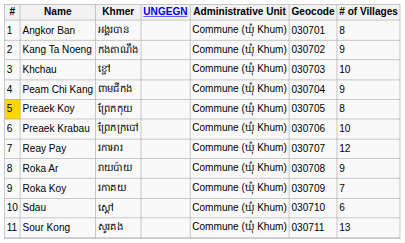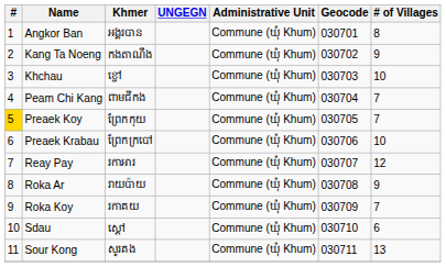 <table class="wikitable sortable">
 <tr>
 <th>#</th>
 <th>Name</th>
 <th>Khmer</th>
 <th><a href='#'>UNGEGN</a></th>
 <th>Administrative Unit</th>
 <th>Geocode</th>
 <th># of Villages</th>
 </tr>
 <tr>
 <td>1</td>
 <td>Angkor Ban</td>
 <td>អង្គរបាន</td>
 <td></td>
 <td>Commune (ឃុំ Khum)</td>
 <td>030701</td>
 <td>8</td>
 </tr>
 <tr>
 <td>2</td>
 <td>Kang Ta Noeng</td>
 <td>កងតាណឹង</td>
 <td></td>
 <td>Commune (ឃុំ Khum)</td>
 <td>030702</td>
 <td>9</td>
 </tr>
 <tr>
 <td>3</td>
 <td>Khchau</td>
 <td>ខ្ចៅ</td>
 <td></td>
 <td>Commune (ឃុំ Khum)</td>
 <td>030703</td>
 <td>10</td>
 </tr>
 <tr>
 <td>4</td>
 <td>Peam Chi Kang</td>
 <td>ពាមជីកង</td>
 <td></td>
 <td>Commune (ឃុំ Khum)</td>
 <td>030704</td>
-<td>9</td>
+<td>7</td>
 </tr>
 <tr>
 <td style="background: gold;">5</td>
 <td>Preaek Koy</td>
 <td>ព្រែកកុយ</td>
 <td></td>
 <td>Commune (ឃុំ Khum)</td>
 <td>030705</td>
-<td>8</td>
+<td>7</td>
 </tr>
 <tr>
 <td>6</td>
 <td>Preaek Krabau</td>
 <td>ព្រែកក្របៅ</td>
 <td></td>
 <td>Commune (ឃុំ Khum)</td>
 <td>030706</td>
 <td>10</td>
 </tr>
 <tr>
 <td>7</td>
 <td>Reay Pay</td>
 <td>រកាអារ</td>
 <td></td>
 <td>Commune (ឃុំ Khum)</td>
 <td>030707</td>
 <td>12</td>
 </tr>
 <tr>
 <td>8</td>
 <td>Roka Ar</td>
 <td>រាយប៉ាយ</td>
 <td></td>
 <td>Commune (ឃុំ Khum)</td>
 <td>030708</td>
 <td>9</td>
 </tr>
 <tr>
 <td>9</td>
 <td>Roka Koy</td>
 <td>រកាគយ</td>
 <td></td>
 <td>Commune (ឃុំ Khum)</td>
 <td>030709</td>
 <td>7</td>
 </tr>
 <tr>
 <td>10</td>
 <td>Sdau</td>
 <td>ស្ដៅ</td>
 <td></td>
 <td>Commune (ឃុំ Khum)</td>
 <td>030710</td>
 <td>6</td>
 </tr>
 <tr>
 <td>11</td>
 <td>Sour Kong</td>
 <td>សូរគង</td>
 <td></td>
 <td>Commune (ឃុំ Khum)</td>
 <td>030711</td>
 <td>13</td>
 </tr>
 <tr>
 </tr>
 </table>
